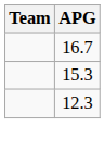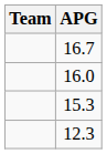 <table class=wikitable>
 <tr>
 <th>Team</th>
 <th>APG</th>
 </tr>
 <tr>
 <td></td>
 <td align=center>16.7</td>
 </tr>
 <tr>
 <td></td>
+<td align=center>16.0</td>
+</tr>
+<tr>
+<td></td>
 <td align=center>15.3</td>
 </tr>
 <tr>
 <td></td>
 <td align=center>12.3</td>
 </tr>
 </table>
